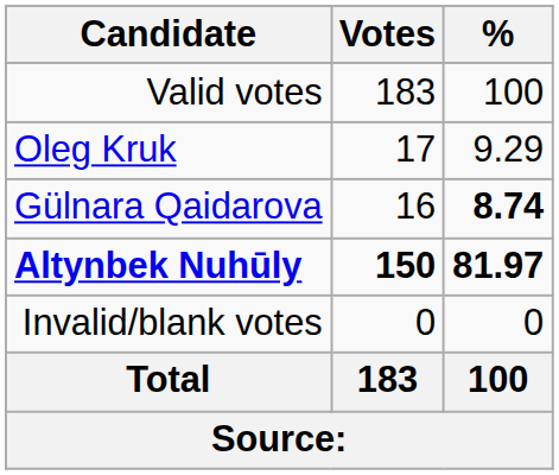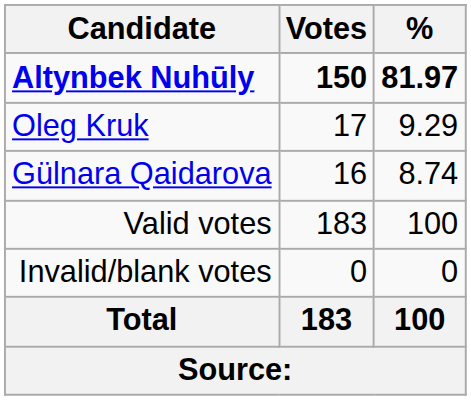 <table class="wikitable" style="text-align:right">
 <tr>
 <th>Candidate</th>
 <th>Votes</th>
 <th>%</th>
 </tr>
 <tr>
-<td>Valid votes</td>
-<td>183</td>
-<td>100</td>
+<td align="left"><strong><a href='#'>Altynbek Nuhūly</a></strong></td>
+<td><strong>150</strong></td>
+<td><strong>81.97</strong></td>
 </tr>
 <tr>
 <td align="left"><a href='#'>Oleg Kruk</a></td>
 <td>17</td>
 <td>9.29</td>
 </tr>
 <tr>
 <td align="left"><a href='#'>Gülnara Qaidarova</a></td>
 <td>16</td>
-<td><strong>8.74</strong></td>
+<td>8.74</td>
 </tr>
 <tr>
-<td align="left"><strong><a href='#'>Altynbek Nuhūly</a></strong></td>
-<td><strong>150</strong></td>
-<td><strong>81.97</strong></td>
+<td>Valid votes</td>
+<td>183</td>
+<td>100</td>
 </tr>
 <tr>
 <td>Invalid/blank votes</td>
 <td>0</td>
 <td>0</td>
 </tr>
 <tr>
 <th>Total</th>
 <th>183</th>
 <th>100</th>
 </tr>
 <tr>
 <th colspan="3">Source: </th>
 </tr>
 </table>
